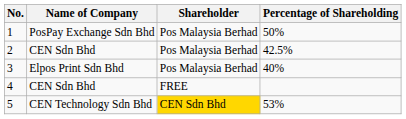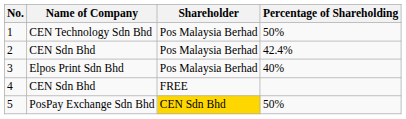 <table class="wikitable sortable">
 <tr>
 <th>No.</th>
 <th>Name of Company</th>
 <th>Shareholder</th>
 <th>Percentage of Shareholding</th>
 </tr>
 <tr>
 <td>1</td>
-<td>PosPay Exchange Sdn Bhd</td>
+<td>CEN Technology Sdn Bhd</td>
 <td>Pos Malaysia Berhad</td>
 <td>50%</td>
 </tr>
 <tr>
 <td>2</td>
 <td>CEN Sdn Bhd</td>
 <td>Pos Malaysia Berhad</td>
-<td>42.5%</td>
+<td>42.4%</td>
 </tr>
 <tr>
 <td>3</td>
 <td>Elpos Print Sdn Bhd</td>
 <td>Pos Malaysia Berhad</td>
 <td>40%</td>
 </tr>
 <tr>
 <td>4</td>
 <td>CEN Sdn Bhd</td>
 <td>FREE</td>
 </tr>
 <tr MUR2 JE>
 <td>5</td>
-<td>CEN Technology Sdn Bhd</td>
+<td>PosPay Exchange Sdn Bhd</td>
 <td style="background: gold;">CEN Sdn Bhd</td>
-<td>53%</td>
+<td>50%</td>
 </tr>
 </table>
